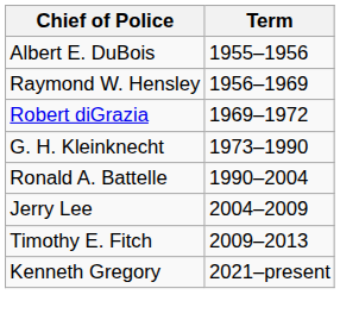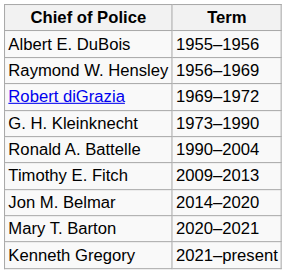 <table class="wikitable">
 <tr>
 <th>Chief of Police</th>
 <th>Term</th>
 </tr>
 <tr>
 <td>Albert E. DuBois</td>
 <td>1955–1956</td>
 </tr>
 <tr>
 <td>Raymond W. Hensley</td>
 <td>1956–1969</td>
 </tr>
 <tr>
 <td><a href='#'>Robert diGrazia</a></td>
 <td>1969–1972</td>
 </tr>
 <tr>
 <td>G. H. Kleinknecht</td>
 <td>1973–1990</td>
 </tr>
 <tr>
 <td>Ronald A. Battelle</td>
 <td>1990–2004</td>
 </tr>
 <tr>
-<td>Jerry Lee</td>
-<td>2004–2009</td>
+<td>Timothy E. Fitch</td>
+<td>2009–2013</td>
 </tr>
 <tr>
-<td>Timothy E. Fitch</td>
-<td>2009–2013</td>
+<td>Jon M. Belmar</td>
+<td>2014–2020</td>
+</tr>
+<tr>
+<td>Mary T. Barton</td>
+<td>2020–2021</td>
 </tr>
 <tr>
 <td>Kenneth Gregory</td>
 <td>2021–present</td>
 </tr>
 </table>
